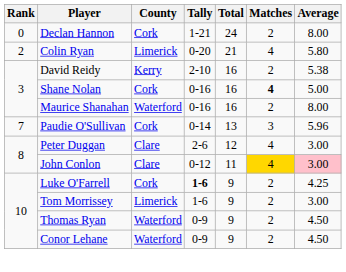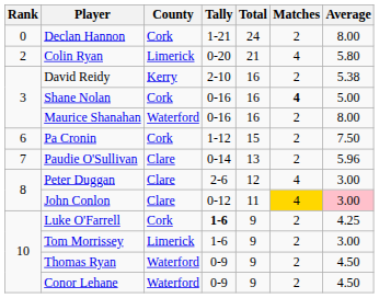 <table class="wikitable">
 <tr>
 <th>Rank</th>
 <th>Player</th>
 <th>County</th>
 <th>Tally</th>
 <th>Total</th>
 <th>Matches</th>
 <th>Average</th>
 </tr>
 <tr>
 <td rowspan=1 align=center>0</td>
 <td><a href='#'>Declan Hannon</a></td>
 <td> <a href='#'>Cork</a></td>
 <td align=center>1-21</td>
 <td align=center>24</td>
 <td align=center>2</td>
 <td align=center>8.00</td>
 </tr>
 <tr>
 <td rowspan=1 align=center>2</td>
 <td><a href='#'>Colin Ryan</a></td>
 <td> <a href='#'>Limerick</a></td>
 <td align=center>0-20</td>
 <td align=center>21</td>
 <td align=center>4</td>
 <td align=center>5.80</td>
 </tr>
 <tr>
 <td rowspan=3 align=center>3</td>
 <td>David Reidy</td>
 <td> <a href='#'>Kerry</a></td>
 <td align=center>2-10</td>
 <td align=center>16</td>
 <td align=center>2</td>
 <td align=center>5.38</td>
 </tr>
 <tr>
 <td><a href='#'>Shane Nolan</a></td>
 <td> <a href='#'>Cork</a></td>
 <td align=center>0-16</td>
 <td align=center>16</td>
 <td align=center><strong>4</strong></td>
 <td align=center>5.00</td>
 </tr>
 <tr>
 <td><a href='#'>Maurice Shanahan</a></td>
 <td> <a href='#'>Waterford</a></td>
 <td align=center>0-16</td>
 <td align=center>16</td>
 <td align=center>2</td>
 <td align=center>8.00</td>
 </tr>
 <tr>
+<td rowspan=1 align=center>6</td>
+<td><a href='#'>Pa Cronin</a></td>
+<td> <a href='#'>Cork</a></td>
+<td align=center>1-12</td>
+<td align=center>15</td>
+<td align=center>2</td>
+<td align=center>7.50</td>
+</tr>
+<tr>
 <td rowspan=1 align=center>7</td>
 <td><a href='#'>Paudie O'Sullivan</a></td>
-<td> <a href='#'>Cork</a></td>
+<td> <a href='#'>Clare</a></td>
 <td align=center>0-14</td>
 <td align=center>13</td>
-<td align=center>3</td>
+<td align=center>2</td>
 <td align=center>5.96</td>
 </tr>
 <tr>
 <td rowspan=2 align=center>8</td>
 <td><a href='#'>Peter Duggan</a></td>
 <td> <a href='#'>Clare</a></td>
 <td align=center>2-6</td>
 <td align=center>12</td>
 <td align=center>4</td>
 <td align=center>3.00</td>
 </tr>
 <tr>
 <td><a href='#'>John Conlon</a></td>
 <td> <a href='#'>Clare</a></td>
 <td align=center>0-12</td>
 <td align=center>11</td>
 <td align=center style="background: gold;">4</td>
 <td align=center style="background: pink;">3.00</td>
 </tr>
 <tr>
 <td rowspan=4 align=center>10</td>
 <td><a href='#'>Luke O'Farrell</a></td>
 <td> <a href='#'>Cork</a></td>
 <td align=center><strong>1-6</strong></td>
 <td align=center>9</td>
 <td align=center>2</td>
 <td align=center>4.25</td>
 </tr>
 <tr>
 <td><a href='#'>Tom Morrissey</a></td>
 <td> <a href='#'>Limerick</a></td>
 <td align=center>1-6</td>
 <td align=center>9</td>
 <td align=center>2</td>
 <td align=center>3.00</td>
 </tr>
 <tr>
 <td><a href='#'>Thomas Ryan</a></td>
 <td> <a href='#'>Waterford</a></td>
 <td align=center>0-9</td>
 <td align=center>9</td>
 <td align=center>2</td>
 <td align=center>4.50</td>
 </tr>
 <tr>
 <td><a href='#'>Conor Lehane</a></td>
 <td> <a href='#'>Waterford</a></td>
 <td align=center>0-9</td>
 <td align=center>9</td>
 <td align=center>2</td>
 <td align=center>4.50</td>
 </tr>
 </table>
